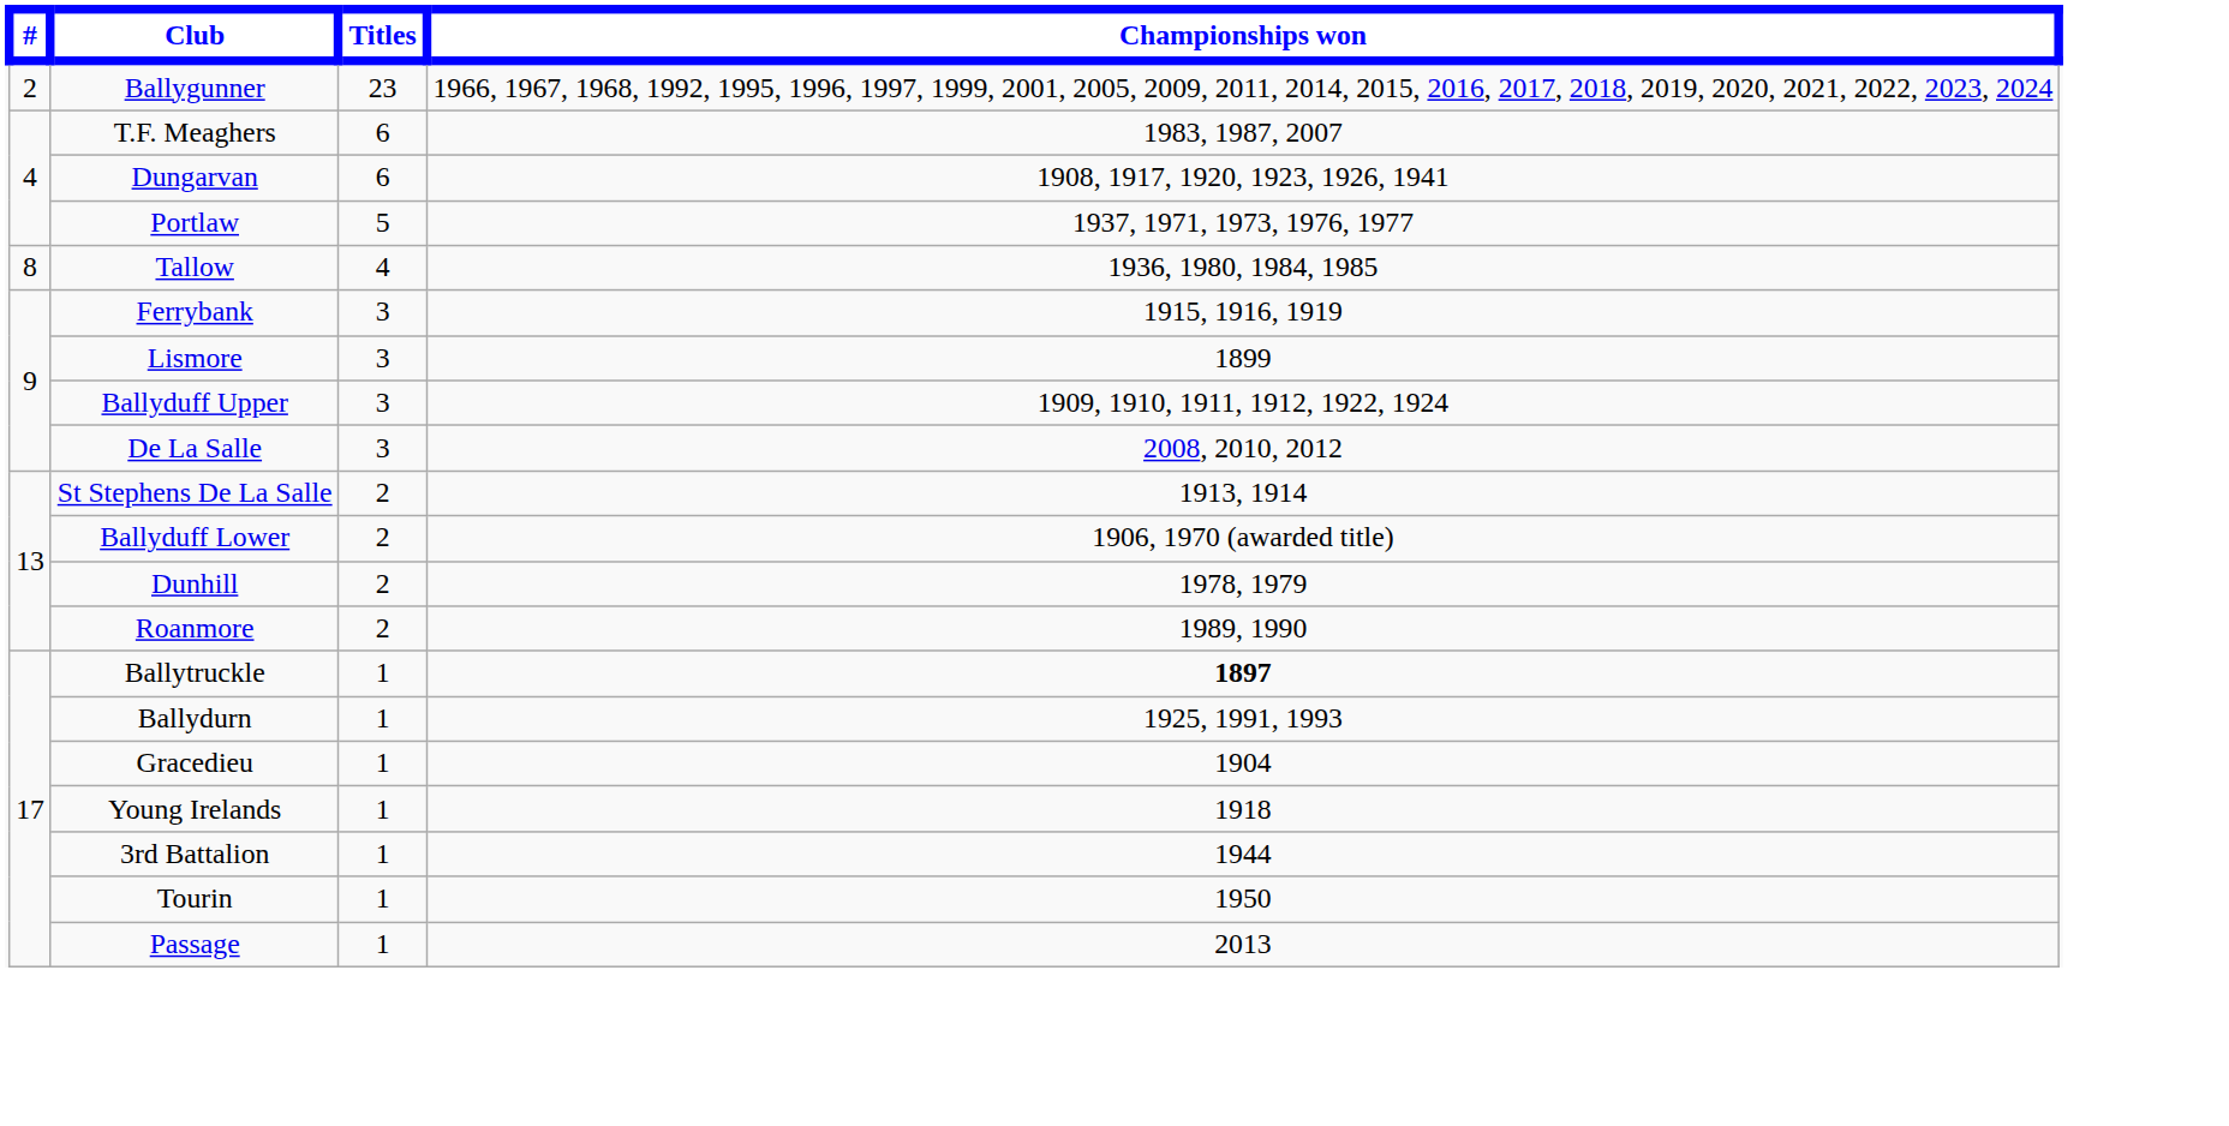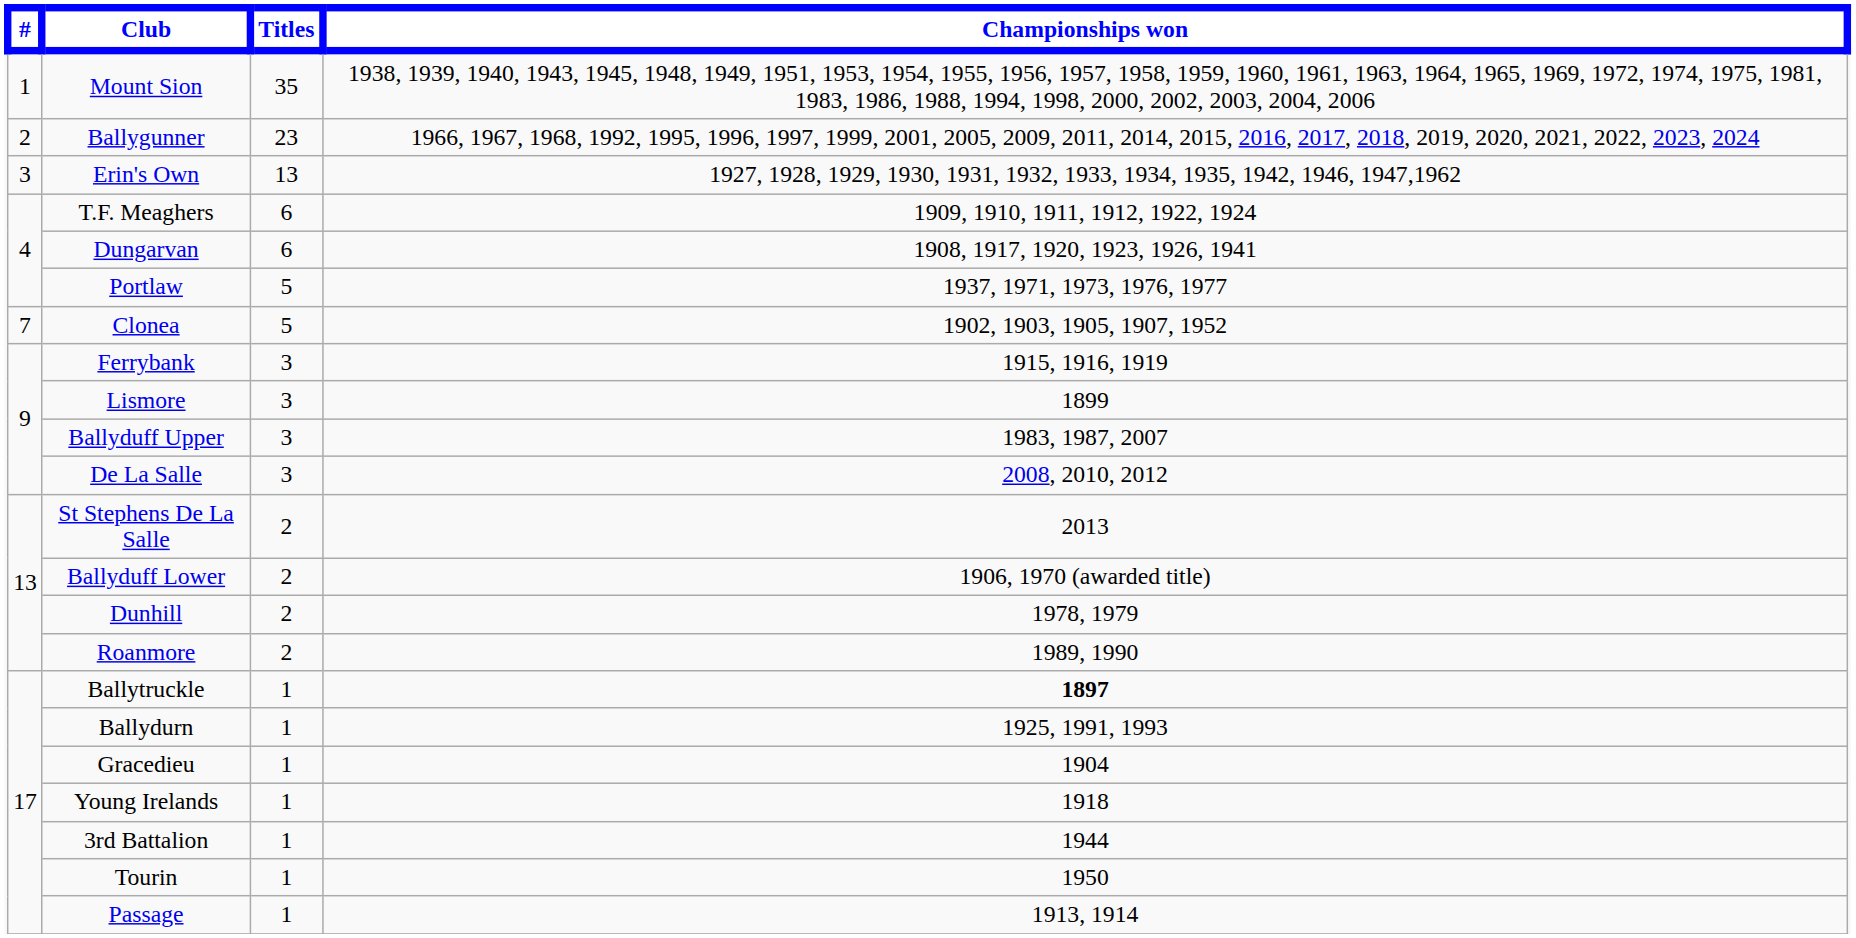 <table class="wikitable sortable" style="text-align:center;">
 <tr>
 <th style="background:white;color:blue; border:5px solid blue">#</th>
 <th style="background:white;color:blue; border:5px solid blue">Club</th>
 <th style="background:white;color:blue; border:5px solid blue">Titles</th>
 <th style="background:white;color:blue; border:5px solid blue">Championships won</th>
 </tr>
 <tr>
+<td>1</td>
+<td><a href='#'>Mount Sion</a></td>
+<td align="center">35</td>
+<td>1938, 1939, 1940, 1943, 1945, 1948, 1949, 1951, 1953, 1954, 1955, 1956, 1957, 1958, 1959, 1960, 1961, 1963, 1964, 1965, 1969, 1972, 1974, 1975, 1981, 1983, 1986, 1988, 1994, 1998, 2000, 2002, 2003, 2004, 2006</td>
+</tr>
+<tr>
 <td>2</td>
 <td><a href='#'>Ballygunner</a></td>
 <td align="center">23</td>
 <td>1966, 1967, 1968, 1992, 1995, 1996, 1997, 1999, 2001, 2005, 2009, 2011, 2014, 2015, <a href='#'>2016</a>, <a href='#'>2017</a>, <a href='#'>2018</a>, 2019, 2020, 2021, 2022, <a href='#'>2023</a>, <a href='#'>2024</a></td>
 </tr>
 <tr>
+<td>3</td>
+<td><a href='#'>Erin's Own</a></td>
+<td align="center">13</td>
+<td>1927, 1928, 1929, 1930, 1931, 1932, 1933, 1934, 1935, 1942, 1946, 1947,1962</td>
+</tr>
+<tr>
 <td rowspan="3">4</td>
 <td>T.F. Meaghers</td>
 <td align="center">6</td>
-<td>1983, 1987, 2007</td>
+<td>1909, 1910, 1911, 1912, 1922, 1924</td>
 </tr>
 <tr>
 <td><a href='#'>Dungarvan</a></td>
 <td align="center">6</td>
 <td>1908, 1917, 1920, 1923, 1926, 1941</td>
 </tr>
 <tr>
 <td><a href='#'>Portlaw</a></td>
 <td align="center">5</td>
 <td>1937, 1971, 1973, 1976, 1977</td>
 </tr>
 <tr>
-<td>8</td>
-<td><a href='#'>Tallow</a></td>
-<td align="center">4</td>
-<td>1936, 1980, 1984, 1985</td>
+<td>7</td>
+<td><a href='#'>Clonea</a></td>
+<td align="center">5</td>
+<td>1902, 1903, 1905, 1907, 1952</td>
 </tr>
 <tr>
 <td rowspan=4>9</td>
 <td><a href='#'>Ferrybank</a></td>
 <td align="center">3</td>
 <td>1915, 1916, 1919</td>
 </tr>
 <tr>
 <td><a href='#'>Lismore</a></td>
 <td align="center">3</td>
 <td>1899</td>
 </tr>
 <tr>
 <td><a href='#'>Ballyduff Upper</a></td>
 <td align="center">3</td>
-<td>1909, 1910, 1911, 1912, 1922, 1924</td>
+<td>1983, 1987, 2007</td>
 </tr>
 <tr>
 <td><a href='#'>De La Salle</a></td>
 <td align="center">3</td>
 <td><a href='#'>2008</a>, 2010, 2012</td>
 </tr>
 <tr>
 <td rowspan="4">13</td>
 <td><a href='#'>St Stephens De La Salle</a></td>
 <td align="center">2</td>
-<td>1913, 1914</td>
+<td>2013</td>
 </tr>
 <tr>
 <td><a href='#'>Ballyduff Lower</a></td>
 <td align="center">2</td>
 <td>1906, 1970 (awarded title)</td>
 </tr>
 <tr>
 <td><a href='#'>Dunhill</a></td>
 <td align="center">2</td>
 <td>1978, 1979</td>
 </tr>
 <tr>
 <td><a href='#'>Roanmore</a></td>
 <td align="center">2</td>
 <td>1989, 1990</td>
 </tr>
 <tr>
 <td rowspan="7">17</td>
 <td>Ballytruckle</td>
 <td align="center">1</td>
 <td><strong>1897</strong></td>
 </tr>
 <tr>
 <td>Ballydurn</td>
 <td align="center">1</td>
 <td>1925, 1991, 1993</td>
 </tr>
 <tr>
 <td>Gracedieu</td>
 <td align="center">1</td>
 <td>1904</td>
 </tr>
 <tr>
 <td>Young Irelands</td>
 <td align="center">1</td>
 <td>1918</td>
 </tr>
 <tr>
 <td>3rd Battalion</td>
 <td align="center">1</td>
 <td>1944</td>
 </tr>
 <tr>
 <td>Tourin</td>
 <td align="center">1</td>
 <td>1950</td>
 </tr>
 <tr>
 <td><a href='#'>Passage</a></td>
 <td align="center">1</td>
-<td>2013</td>
+<td>1913, 1914</td>
 </tr>
 <tr>
 </tr>
 </table>
